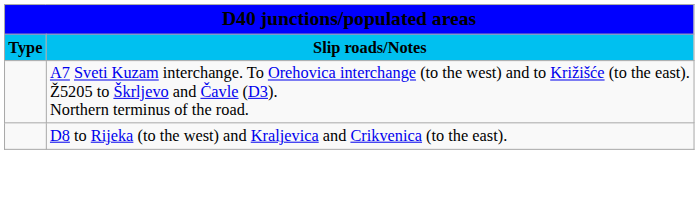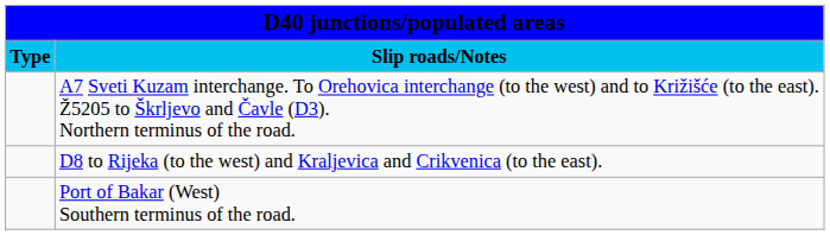 <table class="wikitable">
 <tr>
 <td colspan=2 bgcolor=blue align=center style=margin-top:15><span><big><strong>D40 junctions/populated areas</strong></big></span></td>
 </tr>
 <tr>
 <td align=center bgcolor=00c0f0><strong>Type</strong></td>
 <td align=center bgcolor=00c0f0><strong>Slip roads/Notes</strong></td>
 </tr>
 <tr>
 <td></td>
 <td> <a href='#'>A7</a> <a href='#'>Sveti Kuzam</a> interchange. To <a href='#'>Orehovica interchange</a> (to the west) and to <a href='#'>Križišće</a> (to the east).<br>Ž5205 to <a href='#'>Škrljevo</a> and <a href='#'>Čavle</a> (<a href='#'>D3</a>).<br>Northern terminus of the road.</td>
 </tr>
 <tr>
 <td></td>
 <td> <a href='#'>D8</a>  to <a href='#'>Rijeka</a> (to the west) and <a href='#'>Kraljevica</a> and <a href='#'>Crikvenica</a> (to the east).</td>
 </tr>
+<tr>
+<td></td>
+<td><a href='#'>Port of Bakar</a> (West)<br>Southern terminus of the road.</td>
+</tr>
 </table>
